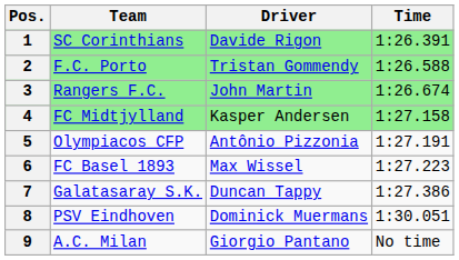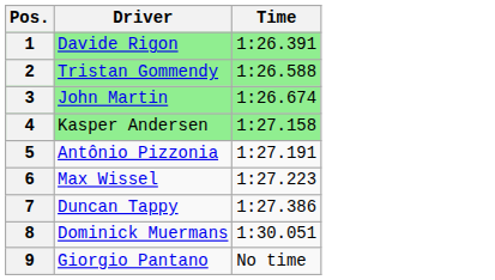 <table class=wikitable style="font-size:95%">
 <tr>
 <th>Pos.</th>
-<th>Team</th>
 <th>Driver</th>
 <th>Time</th>
 </tr>
 <tr style="background:lightgreen;">
 <th>1</th>
-<td> <a href='#'>SC Corinthians</a></td>
 <td> <a href='#'>Davide Rigon</a></td>
 <td>1:26.391</td>
 </tr>
 <tr style="background:lightgreen;">
 <th>2</th>
-<td> <a href='#'>F.C. Porto</a></td>
 <td> <a href='#'>Tristan Gommendy</a></td>
 <td>1:26.588</td>
 </tr>
 <tr style="background:lightgreen;">
 <th>3</th>
-<td> <a href='#'>Rangers F.C.</a></td>
 <td> <a href='#'>John Martin</a></td>
 <td>1:26.674</td>
 </tr>
 <tr style="background:lightgreen;">
 <th>4</th>
-<td> <a href='#'>FC Midtjylland</a></td>
 <td> Kasper Andersen</td>
 <td>1:27.158</td>
 </tr>
 <tr>
 <th>5</th>
-<td> <a href='#'>Olympiacos CFP</a></td>
 <td> <a href='#'>Antônio Pizzonia</a></td>
 <td>1:27.191</td>
 </tr>
 <tr>
 <th>6</th>
-<td> <a href='#'>FC Basel 1893</a></td>
 <td> <a href='#'>Max Wissel</a></td>
 <td>1:27.223</td>
 </tr>
 <tr>
 <th>7</th>
-<td> <a href='#'>Galatasaray S.K.</a></td>
 <td> <a href='#'>Duncan Tappy</a></td>
 <td>1:27.386</td>
 </tr>
 <tr>
 <th>8</th>
-<td> <a href='#'>PSV Eindhoven</a></td>
 <td> <a href='#'>Dominick Muermans</a></td>
 <td>1:30.051</td>
 </tr>
 <tr>
 <th>9</th>
-<td> <a href='#'>A.C. Milan</a></td>
 <td> <a href='#'>Giorgio Pantano</a></td>
 <td>No time</td>
 </tr>
 </table>
